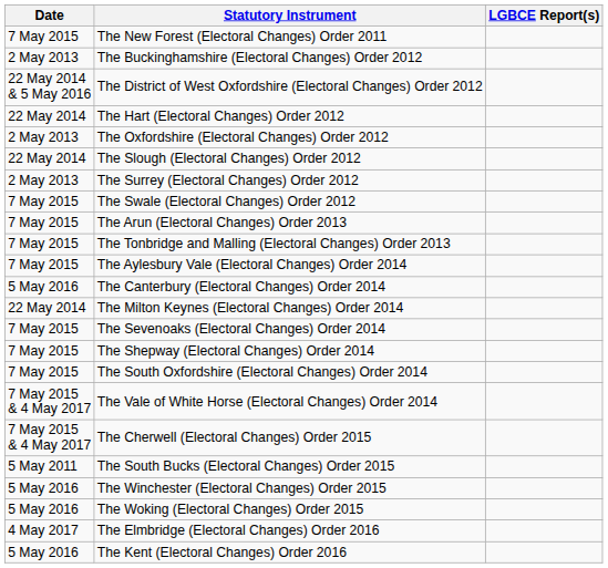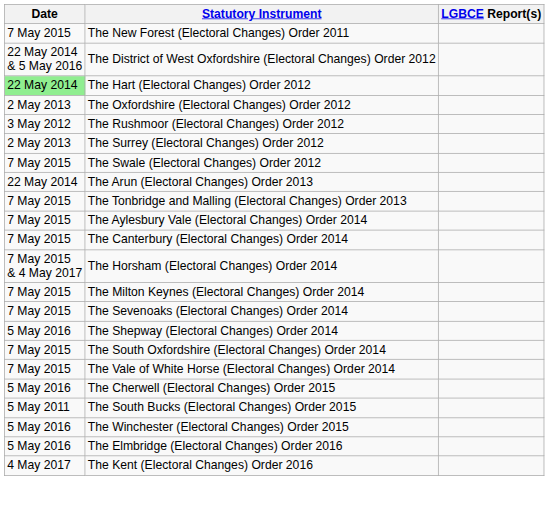 <table class="wikitable sortable">
 <tr>
 <th>Date</th>
 <th><a href='#'>Statutory Instrument</a></th>
 <th><a href='#'>LGBCE</a> Report(s)</th>
 </tr>
 <tr>
 <td>7 May 2015</td>
 <td>The New Forest (Electoral Changes) Order 2011</td>
 <td></td>
 </tr>
 <tr>
-<td>2 May 2013</td>
-<td>The Buckinghamshire (Electoral Changes) Order 2012</td>
-<td></td>
-</tr>
-<tr>
 <td>22 May 2014<br>& 5 May 2016</td>
 <td>The District of West Oxfordshire (Electoral Changes) Order 2012</td>
 <td></td>
 </tr>
 <tr>
-<td>22 May 2014</td>
+<td style="background: lightgreen;">22 May 2014</td>
 <td>The Hart (Electoral Changes) Order 2012</td>
 <td></td>
 </tr>
 <tr>
 <td>2 May 2013</td>
 <td>The Oxfordshire (Electoral Changes) Order 2012</td>
 <td></td>
 </tr>
 <tr>
-<td>22 May 2014</td>
-<td>The Slough (Electoral Changes) Order 2012</td>
+<td>3 May 2012</td>
+<td>The Rushmoor (Electoral Changes) Order 2012</td>
 <td></td>
 </tr>
 <tr>
 <td>2 May 2013</td>
 <td>The Surrey (Electoral Changes) Order 2012</td>
 <td></td>
 </tr>
 <tr>
 <td>7 May 2015</td>
 <td>The Swale (Electoral Changes) Order 2012</td>
 <td></td>
 </tr>
 <tr>
-<td>7 May 2015</td>
+<td>22 May 2014</td>
 <td>The Arun (Electoral Changes) Order 2013</td>
 <td></td>
 </tr>
 <tr>
 <td>7 May 2015</td>
 <td>The Tonbridge and Malling (Electoral Changes) Order 2013</td>
 <td></td>
 </tr>
 <tr>
 <td>7 May 2015</td>
 <td>The Aylesbury Vale (Electoral Changes) Order 2014</td>
 <td></td>
 </tr>
 <tr>
-<td>5 May 2016</td>
+<td>7 May 2015</td>
 <td>The Canterbury (Electoral Changes) Order 2014</td>
 <td></td>
 </tr>
 <tr>
-<td>22 May 2014</td>
+<td>7 May 2015<br>& 4 May 2017</td>
+<td>The Horsham (Electoral Changes) Order 2014</td>
+<td></td>
+</tr>
+<tr>
+<td>7 May 2015</td>
 <td>The Milton Keynes (Electoral Changes) Order 2014</td>
 <td></td>
 </tr>
 <tr>
 <td>7 May 2015</td>
 <td>The Sevenoaks (Electoral Changes) Order 2014</td>
 <td></td>
 </tr>
 <tr>
-<td>7 May 2015</td>
+<td>5 May 2016</td>
 <td>The Shepway (Electoral Changes) Order 2014</td>
 <td></td>
 </tr>
 <tr>
 <td>7 May 2015</td>
 <td>The South Oxfordshire (Electoral Changes) Order 2014</td>
 <td></td>
 </tr>
 <tr>
-<td>7 May 2015<br>& 4 May 2017</td>
+<td>7 May 2015</td>
 <td>The Vale of White Horse (Electoral Changes) Order 2014</td>
 <td></td>
 </tr>
 <tr>
-<td>7 May 2015<br>& 4 May 2017</td>
+<td>5 May 2016</td>
 <td>The Cherwell (Electoral Changes) Order 2015</td>
 <td></td>
 </tr>
 <tr>
 <td>5 May 2011</td>
 <td>The South Bucks (Electoral Changes) Order 2015</td>
 <td></td>
 </tr>
 <tr>
 <td>5 May 2016</td>
 <td>The Winchester (Electoral Changes) Order 2015</td>
 <td></td>
 </tr>
 <tr>
 <td>5 May 2016</td>
-<td>The Woking (Electoral Changes) Order 2015</td>
+<td>The Elmbridge (Electoral Changes) Order 2016</td>
 <td></td>
 </tr>
 <tr>
 <td>4 May 2017</td>
-<td>The Elmbridge (Electoral Changes) Order 2016</td>
-<td></td>
-</tr>
-<tr>
-<td>5 May 2016</td>
 <td>The Kent (Electoral Changes) Order 2016</td>
 <td></td>
 </tr>
 </table>
